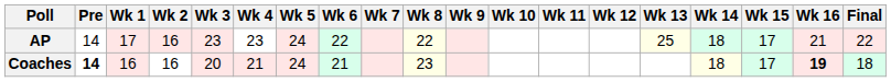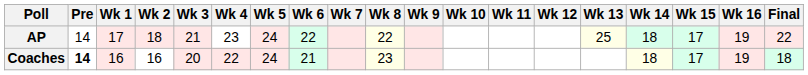 <table class="wikitable" style="white-space:nowrap;">
 <tr>
 <th>Poll</th>
 <th>Pre</th>
 <th>Wk 1</th>
 <th>Wk 2</th>
 <th>Wk 3</th>
 <th>Wk 4</th>
 <th>Wk 5</th>
 <th>Wk 6</th>
 <th>Wk 7</th>
 <th>Wk 8</th>
 <th>Wk 9</th>
 <th>Wk 10</th>
 <th>Wk 11</th>
 <th>Wk 12</th>
 <th>Wk 13</th>
 <th>Wk 14</th>
 <th>Wk 15</th>
 <th>Wk 16</th>
 <th>Final</th>
 </tr>
 <tr style="text-align:center;">
 <th>AP</th>
 <td style="background:#FFF;">14</td>
 <td style="background:#FFE6E6;">17</td>
-<td style="background:#FFE6E6;">16</td>
-<td style="background:#FFE6E6;">23</td>
+<td style="background:#FFE6E6;">18</td>
+<td style="background:#FFE6E6;">21</td>
 <td style="background:#FFF;">23</td>
 <td style="background:#FFE6E6;">24</td>
 <td style="background:#D8FFEB;">22</td>
 <td style="background:#FFE6E6;"></td>
 <td style="background:#FFFFE6;">22</td>
 <td style="background:#FFE6E6;"></td>
 <td style="background:#FFF;"></td>
 <td style="background:#FFF;"></td>
 <td style="background:#FFF;"></td>
 <td style="background:#FFFFE6;">25</td>
 <td style="background:#D8FFEB;">18</td>
 <td style="background:#D8FFEB;">17</td>
-<td style="background:#FFE6E6;">21</td>
+<td style="background:#FFE6E6;">19</td>
 <td style="background:#FFE6E6;">22</td>
 </tr>
 <tr style="text-align:center;">
 <th>Coaches</th>
 <td style="background:#FFF;"><strong>14</strong></td>
 <td style="background:#FFE6E6;">16</td>
 <td style="background:#FFF;">16</td>
 <td style="background:#FFE6E6;">20</td>
-<td style="background:#FFE6E6;">21</td>
+<td style="background:#FFE6E6;">22</td>
 <td style="background:#FFE6E6;">24</td>
 <td style="background:#D8FFEB;">21</td>
 <td style="background:#FFE6E6;"></td>
 <td style="background:#FFFFE6;">23</td>
 <td style="background:#FFE6E6;"></td>
 <td style="background:#FFF;"></td>
 <td style="background:#FFF;"></td>
 <td style="background:#FFF;"></td>
 <td style="background:#FFF;"></td>
 <td style="background:#FFFFE6;">18</td>
 <td style="background:#D8FFEB;">17</td>
-<td style="background:#FFE6E6;"><strong>19</strong></td>
+<td style="background:#FFE6E6;">19</td>
 <td style="background:#D8FFEB;">18</td>
 </tr>
 </table>
